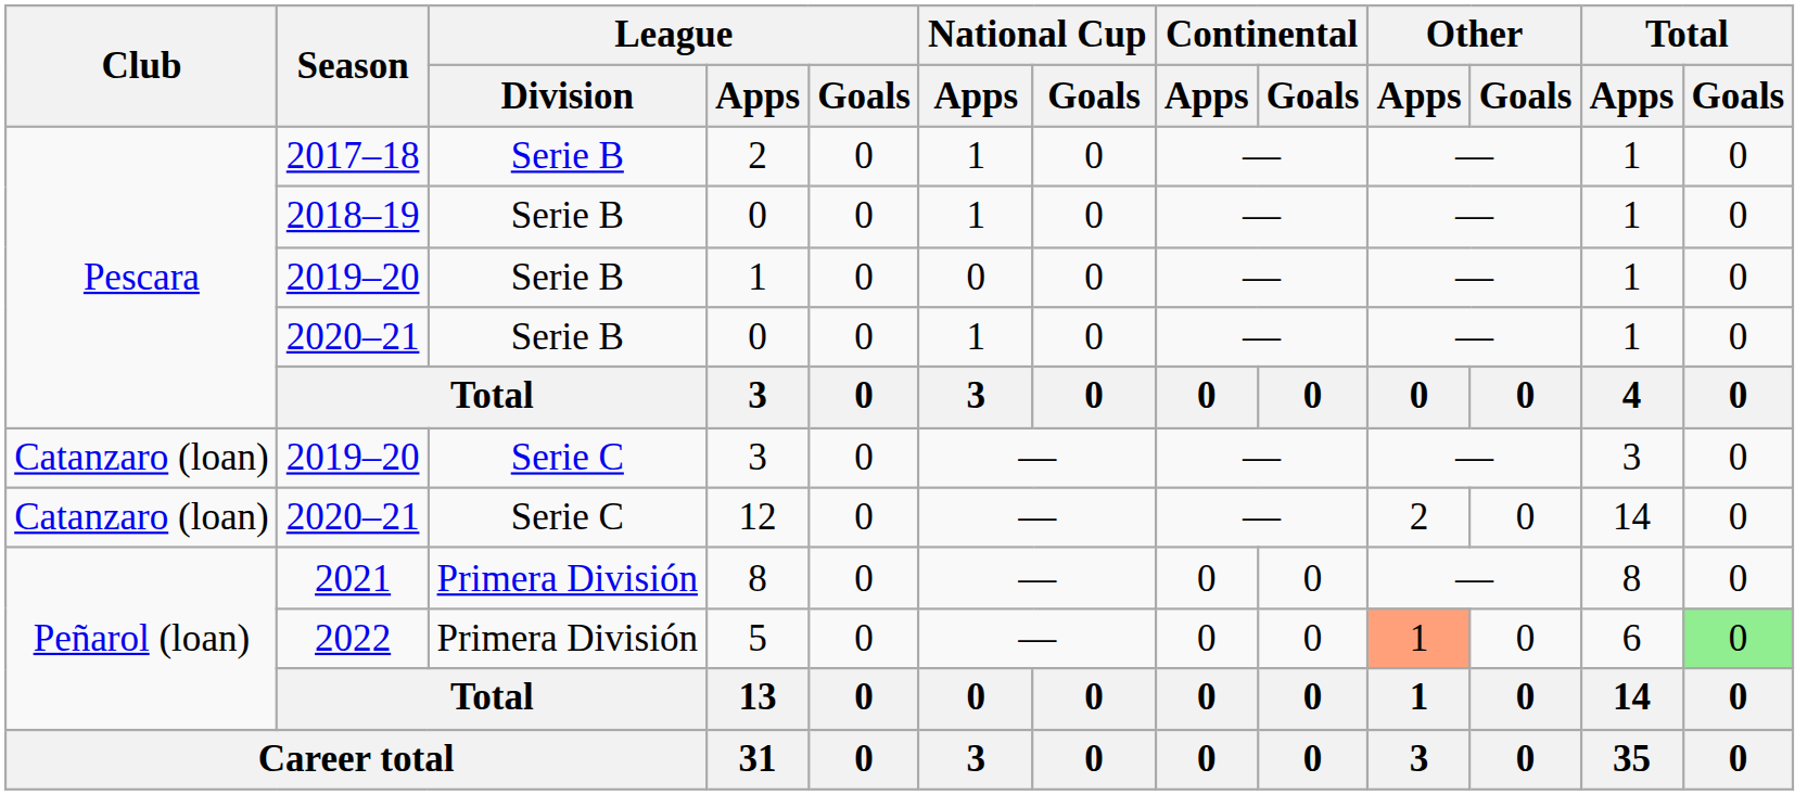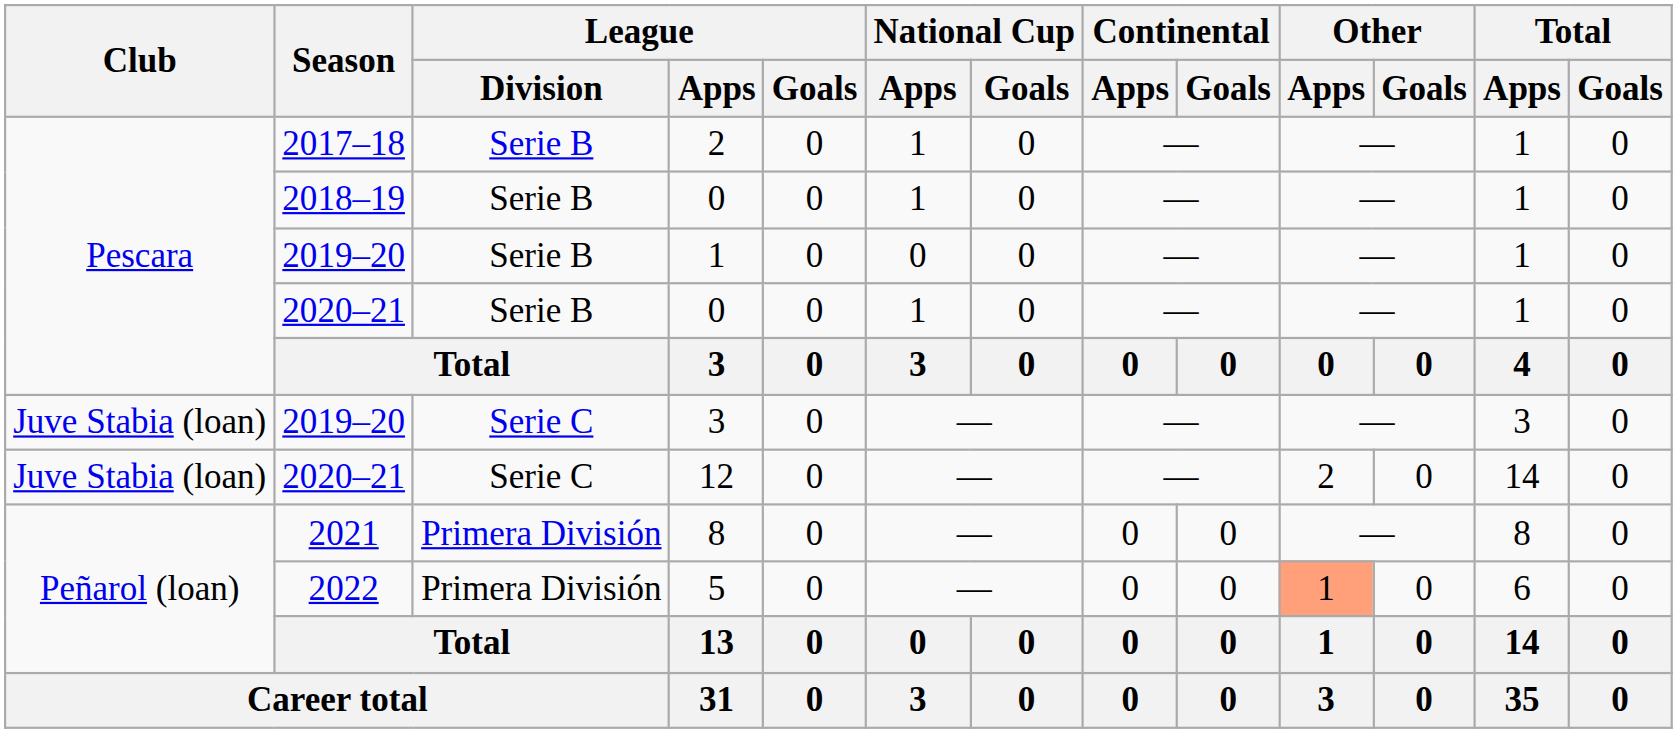 <table class="wikitable" style="text-align:center">
 <tr>
 <th rowspan="2">Club</th>
 <th rowspan="2">Season</th>
 <th colspan="3">League</th>
 <th colspan="2">National Cup</th>
 <th colspan="2">Continental</th>
 <th colspan="2">Other</th>
 <th colspan="2">Total</th>
 </tr>
 <tr>
 <th>Division</th>
 <th>Apps</th>
 <th>Goals</th>
 <th>Apps</th>
 <th>Goals</th>
 <th>Apps</th>
 <th>Goals</th>
 <th>Apps</th>
 <th>Goals</th>
 <th>Apps</th>
 <th>Goals</th>
 </tr>
 <tr>
 <td rowspan="5"><a href='#'>Pescara</a></td>
 <td><a href='#'>2017–18</a></td>
 <td><a href='#'>Serie B</a></td>
 <td>2</td>
 <td>0</td>
 <td>1</td>
 <td>0</td>
 <td colspan="2">—</td>
 <td colspan="2">—</td>
 <td>1</td>
 <td>0</td>
 </tr>
 <tr>
 <td><a href='#'>2018–19</a></td>
 <td>Serie B</td>
 <td>0</td>
 <td>0</td>
 <td>1</td>
 <td>0</td>
 <td colspan="2">—</td>
 <td colspan="2">—</td>
 <td>1</td>
 <td>0</td>
 </tr>
 <tr>
 <td><a href='#'>2019–20</a></td>
 <td>Serie B</td>
 <td>1</td>
 <td>0</td>
 <td>0</td>
 <td>0</td>
 <td colspan="2">—</td>
 <td colspan="2">—</td>
 <td>1</td>
 <td>0</td>
 </tr>
 <tr>
 <td><a href='#'>2020–21</a></td>
 <td>Serie B</td>
 <td>0</td>
 <td>0</td>
 <td>1</td>
 <td>0</td>
 <td colspan="2">—</td>
 <td colspan="2">—</td>
 <td>1</td>
 <td>0</td>
 </tr>
 <tr>
 <th colspan="2">Total</th>
 <th>3</th>
 <th>0</th>
 <th>3</th>
 <th>0</th>
 <th>0</th>
 <th>0</th>
 <th>0</th>
 <th>0</th>
 <th>4</th>
 <th>0</th>
 </tr>
 <tr>
-<td><a href='#'>Catanzaro</a> (loan)</td>
+<td><a href='#'>Juve Stabia</a> (loan)</td>
 <td><a href='#'>2019–20</a></td>
 <td><a href='#'>Serie C</a></td>
 <td>3</td>
 <td>0</td>
 <td colspan="2">—</td>
 <td colspan="2">—</td>
 <td colspan="2">—</td>
 <td>3</td>
 <td>0</td>
 </tr>
 <tr>
-<td><a href='#'>Catanzaro</a> (loan)</td>
+<td><a href='#'>Juve Stabia</a> (loan)</td>
 <td><a href='#'>2020–21</a></td>
 <td>Serie C</td>
 <td>12</td>
 <td>0</td>
 <td colspan="2">—</td>
 <td colspan="2">—</td>
 <td>2</td>
 <td>0</td>
 <td>14</td>
 <td>0</td>
 </tr>
 <tr>
 <td rowspan="3"><a href='#'>Peñarol</a> (loan)</td>
 <td><a href='#'>2021</a></td>
 <td><a href='#'>Primera División</a></td>
 <td>8</td>
 <td>0</td>
 <td colspan="2">—</td>
 <td>0</td>
 <td>0</td>
 <td colspan="2">—</td>
 <td>8</td>
 <td>0</td>
 </tr>
 <tr>
 <td><a href='#'>2022</a></td>
 <td>Primera División</td>
 <td>5</td>
 <td>0</td>
 <td colspan="2">—</td>
 <td>0</td>
 <td>0</td>
 <td style="background: lightsalmon;">1</td>
 <td>0</td>
 <td>6</td>
-<td style="background: lightgreen;">0</td>
+<td>0</td>
 </tr>
 <tr>
 <th colspan="2">Total</th>
 <th>13</th>
 <th>0</th>
 <th>0</th>
 <th>0</th>
 <th>0</th>
 <th>0</th>
 <th>1</th>
 <th>0</th>
 <th>14</th>
 <th>0</th>
 </tr>
 <tr>
 <th colspan="3">Career total</th>
 <th>31</th>
 <th>0</th>
 <th>3</th>
 <th>0</th>
 <th>0</th>
 <th>0</th>
 <th>3</th>
 <th>0</th>
 <th>35</th>
 <th>0</th>
 </tr>
 </table>
